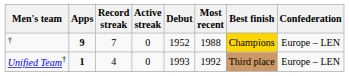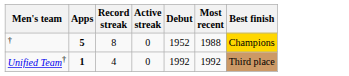 <table class="wikitable" style="text-align: center; font-size: 90%; margin-left: 1em;">
 <tr>
 <th>Men's team</th>
 <th>Apps</th>
 <th>Record<br>streak</th>
 <th>Active<br>streak</th>
 <th>Debut</th>
 <th>Most<br>recent</th>
 <th>Best finish</th>
-<th>Confederation</th>
 </tr>
 <tr>
 <td style="text-align: left;"><em></em><sup>†</sup></td>
-<td><strong>9</strong></td>
-<td>7</td>
+<td><strong>5</strong></td>
+<td>8</td>
 <td>0</td>
 <td>1952</td>
 <td>1988</td>
 <td style="background-color: gold;">Champions</td>
-<td>Europe – LEN</td>
 </tr>
 <tr>
 <td style="text-align: left;"><em> <a href='#'>Unified Team</a></em><sup>†</sup></td>
 <td><strong>1</strong></td>
 <td>4</td>
 <td>0</td>
-<td>1993</td>
+<td>1992</td>
 <td>1992</td>
 <td style="background-color: #cc9966;">Third place</td>
-<td>Europe – LEN</td>
 </tr>
 </table>
